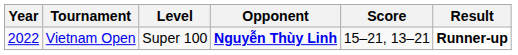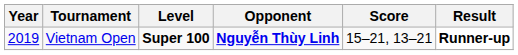 <table class="sortable wikitable" style="font-size: 90%;">
 <tr>
 <th>Year</th>
 <th>Tournament</th>
 <th>Level</th>
 <th>Opponent</th>
 <th>Score</th>
 <th>Result</th>
 </tr>
 <tr>
-<td align="center"><a href='#'>2022</a></td>
+<td align="center"><a href='#'>2019</a></td>
 <td align="left"><a href='#'>Vietnam Open</a></td>
-<td align="left">Super 100</td>
+<td align="left"><strong>Super 100</strong></td>
 <td align="left"><strong> <a href='#'>Nguyễn Thùy Linh</a></strong></td>
 <td align="left">15–21, 13–21</td>
 <td style="text-align:left; background:white "> <strong>Runner-up</strong></td>
 </tr>
 </table>
